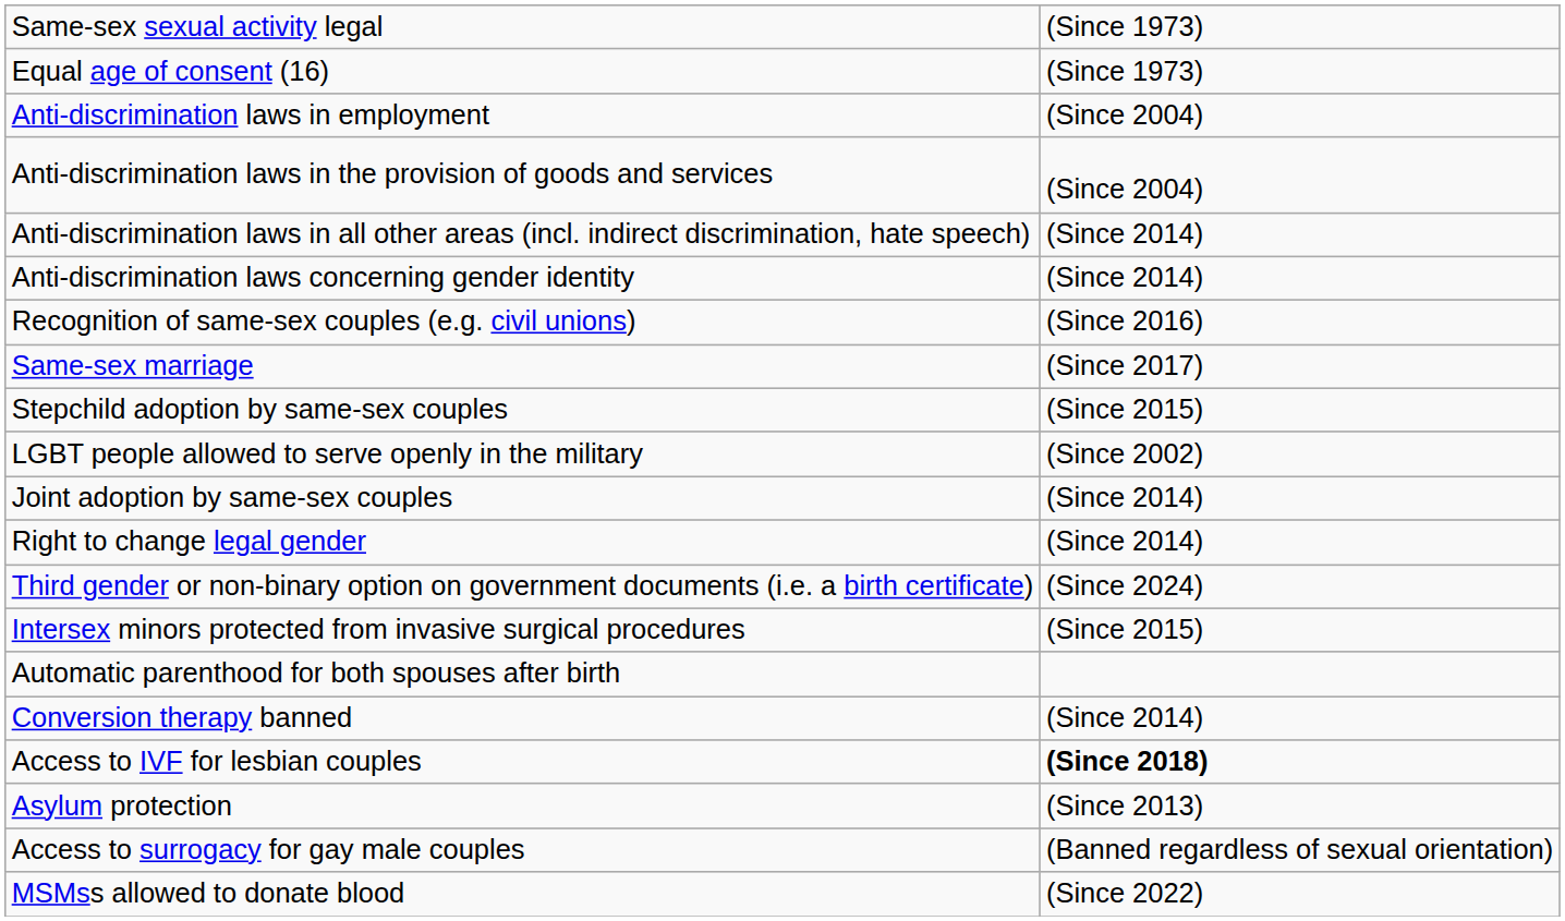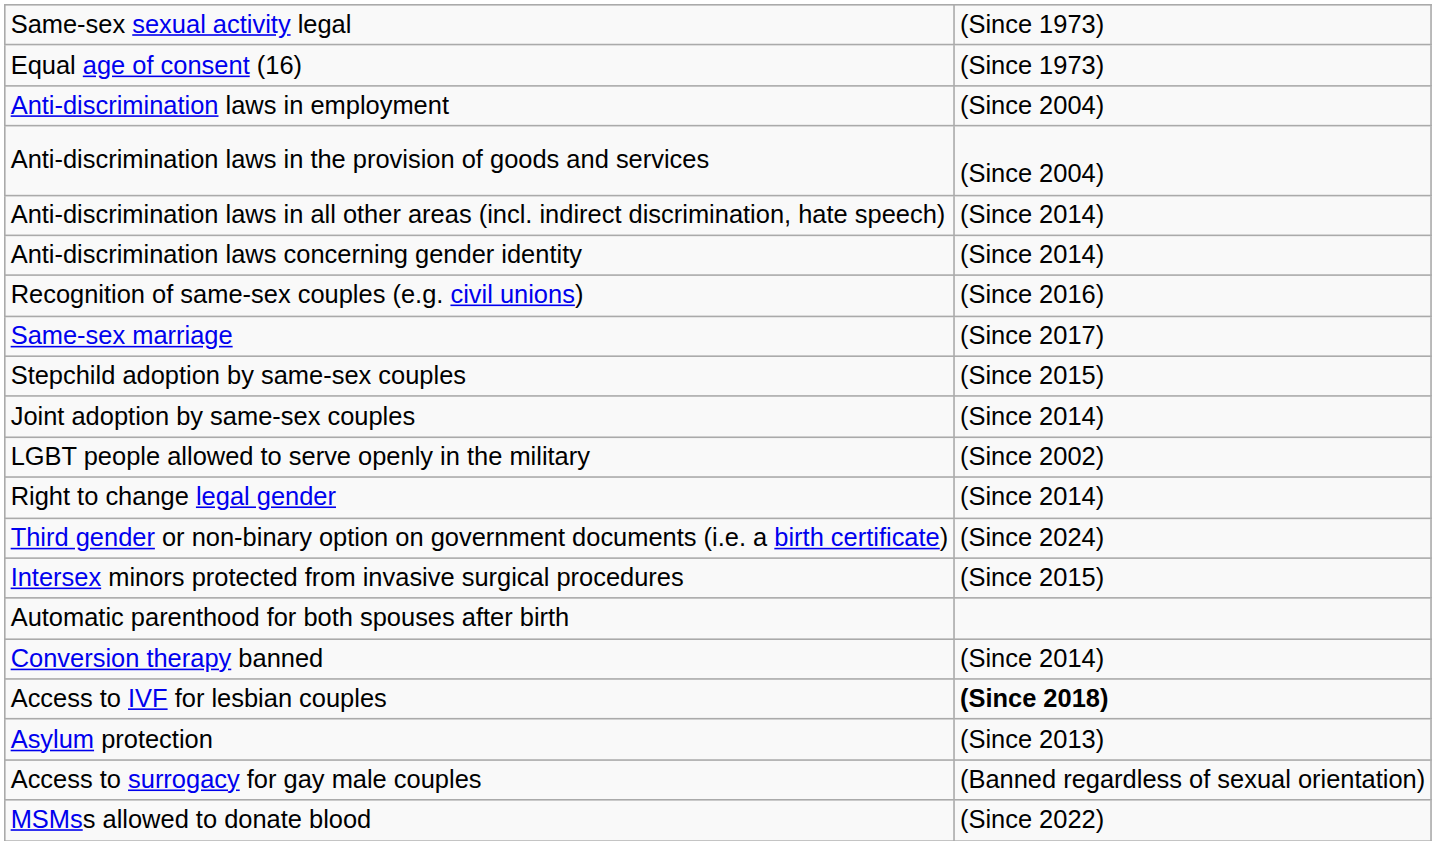 <table class="wikitable">
 <tr>
 <td>Same-sex <a href='#'>sexual activity</a> legal</td>
 <td> (Since 1973)</td>
 </tr>
 <tr>
 <td>Equal <a href='#'>age of consent</a> (16)</td>
 <td> (Since 1973)</td>
 </tr>
 <tr>
 <td><a href='#'>Anti-discrimination</a> laws in employment</td>
 <td> (Since 2004)</td>
 </tr>
 <tr>
 <td>Anti-discrimination laws in the provision of goods and services</td>
 <td><br>(Since 2004)</td>
 </tr>
 <tr>
 <td>Anti-discrimination laws in all other areas (incl. indirect discrimination, hate speech)</td>
 <td> (Since 2014)</td>
 </tr>
 <tr>
 <td>Anti-discrimination laws concerning gender identity</td>
 <td> (Since 2014)</td>
 </tr>
 <tr>
 <td>Recognition of same-sex couples (e.g. <a href='#'>civil unions</a>)</td>
 <td> (Since 2016)</td>
 </tr>
 <tr>
 <td><a href='#'>Same-sex marriage</a></td>
 <td> (Since 2017)</td>
 </tr>
 <tr>
 <td>Stepchild adoption by same-sex couples</td>
 <td> (Since 2015)</td>
 </tr>
 <tr>
+<td>Joint adoption by same-sex couples</td>
+<td> (Since 2014)</td>
+</tr>
+<tr>
 <td>LGBT people allowed to serve openly in the military</td>
 <td> (Since 2002)</td>
-</tr>
-<tr>
-<td>Joint adoption by same-sex couples</td>
-<td> (Since 2014)</td>
 </tr>
 <tr>
 <td>Right to change <a href='#'>legal gender</a></td>
 <td> (Since 2014)</td>
 </tr>
 <tr>
 <td><a href='#'>Third gender</a> or non-binary option on government documents (i.e. a <a href='#'>birth certificate</a>)</td>
 <td> (Since 2024)</td>
 </tr>
 <tr>
 <td><a href='#'>Intersex</a> minors protected from invasive surgical procedures</td>
 <td> (Since 2015)</td>
 </tr>
 <tr>
 <td>Automatic parenthood for both spouses after birth</td>
 <td></td>
 </tr>
 <tr>
 <td><a href='#'>Conversion therapy</a> banned</td>
 <td> (Since 2014)</td>
 </tr>
 <tr>
 <td>Access to <a href='#'>IVF</a> for lesbian couples</td>
 <td><strong> (Since 2018)</strong></td>
 </tr>
 <tr>
 <td><a href='#'>Asylum</a> protection</td>
 <td> (Since 2013)</td>
 </tr>
 <tr>
 <td>Access to <a href='#'>surrogacy</a> for gay male couples</td>
 <td> (Banned regardless of sexual orientation)</td>
 </tr>
 <tr>
 <td><a href='#'>MSMs</a>s allowed to donate blood</td>
 <td> (Since 2022)</td>
 </tr>
 </table>
